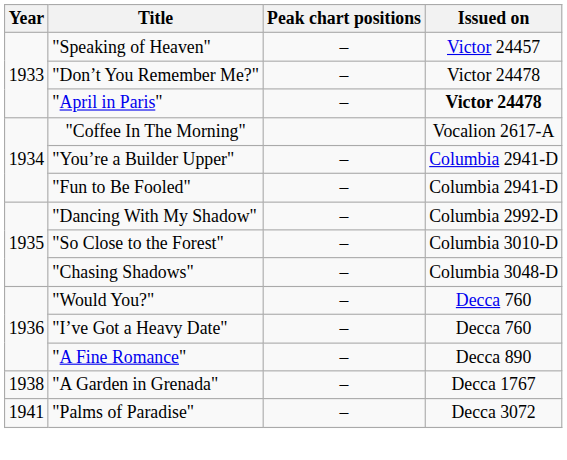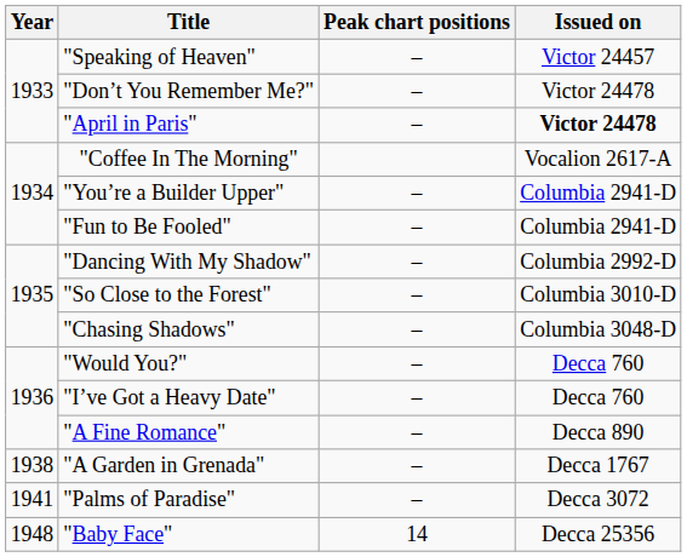 <table class="wikitable" style=text-align:center;>
 <tr>
 <th scope=col>Year</th>
 <th scope=col>Title</th>
 <th scope=col>Peak chart positions</th>
 <th scope=col>Issued on</th>
 </tr>
 <tr>
 <td rowspan="3">1933</td>
 <td align=left>"Speaking of Heaven"</td>
 <td>–</td>
 <td><a href='#'>Victor</a> 24457</td>
 </tr>
 <tr>
 <td align=left>"Don’t You Remember Me?"</td>
 <td>–</td>
 <td>Victor 24478 </td>
 </tr>
 <tr>
 <td align=left>"<a href='#'>April in Paris</a>"</td>
 <td>–</td>
 <td><strong>Victor 24478</strong></td>
 </tr>
 <tr>
 <td rowspan="3">1934</td>
 <td>"Coffee In The Morning"</td>
 <td></td>
 <td>Vocalion 2617-A</td>
 </tr>
 <tr>
 <td align="left">"You’re a Builder Upper"</td>
 <td>–</td>
 <td><a href='#'>Columbia</a> 2941-D</td>
 </tr>
 <tr>
 <td align=left>"Fun to Be Fooled"</td>
 <td>–</td>
 <td>Columbia 2941-D</td>
 </tr>
 <tr>
 <td rowspan="3">1935</td>
 <td align=left>"Dancing With My Shadow"</td>
 <td>–</td>
 <td>Columbia 2992-D</td>
 </tr>
 <tr>
 <td align=left>"So Close to the Forest"</td>
 <td>–</td>
 <td>Columbia 3010-D</td>
 </tr>
 <tr>
 <td align=left>"Chasing Shadows"</td>
 <td>–</td>
 <td>Columbia 3048-D</td>
 </tr>
 <tr>
 <td rowspan="3">1936</td>
 <td align=left>"Would You?"</td>
 <td>–</td>
 <td><a href='#'>Decca</a> 760</td>
 </tr>
 <tr>
 <td align=left>"I’ve Got a Heavy Date"</td>
 <td>–</td>
 <td>Decca 760</td>
 </tr>
 <tr>
 <td align=left>"<a href='#'>A Fine Romance</a>"</td>
 <td>–</td>
 <td>Decca 890</td>
 </tr>
 <tr>
 <td rowspan="1">1938</td>
 <td align=left>"A Garden in Grenada"</td>
 <td>–</td>
 <td>Decca 1767</td>
 </tr>
 <tr>
 <td rowspan="1">1941</td>
 <td align=left>"Palms of Paradise"</td>
 <td>–</td>
 <td>Decca 3072</td>
 </tr>
+<tr>
+<td rowspan="1">1948</td>
+<td align=left>"<a href='#'>Baby Face</a>"</td>
+<td>14</td>
+<td>Decca 25356</td>
+</tr>
 </table>
